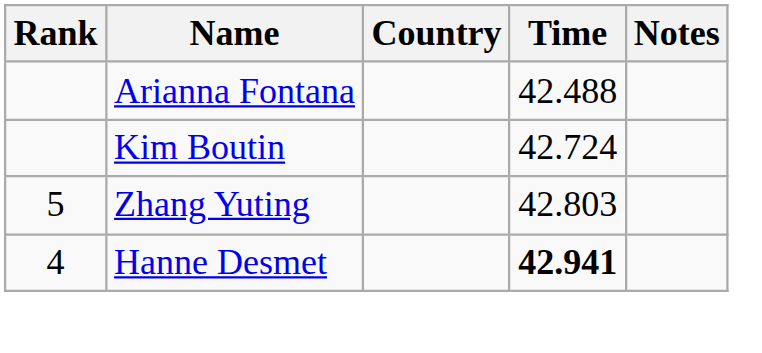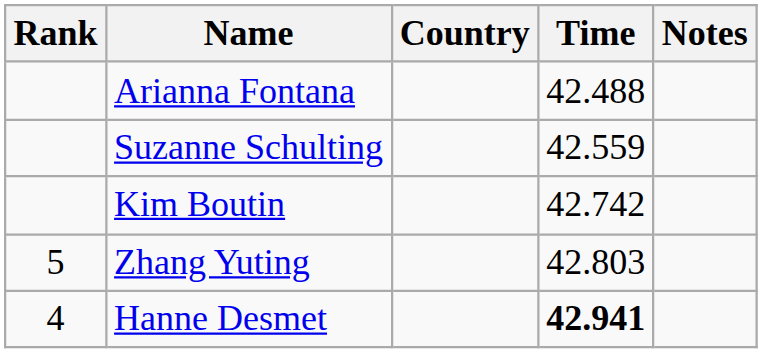 <table class="wikitable sortable" style="text-align:center">
 <tr>
 <th>Rank</th>
 <th>Name</th>
 <th>Country</th>
 <th>Time</th>
 <th>Notes</th>
 </tr>
 <tr>
 <td></td>
 <td align=left><a href='#'>Arianna Fontana</a></td>
 <td align=left></td>
 <td>42.488</td>
 <td></td>
 </tr>
 <tr>
 <td></td>
+<td align=left><a href='#'>Suzanne Schulting</a></td>
+<td align=left></td>
+<td>42.559</td>
+<td></td>
+</tr>
+<tr>
+<td></td>
 <td align=left><a href='#'>Kim Boutin</a></td>
 <td align=left></td>
-<td>42.724</td>
+<td>42.742</td>
 <td></td>
 </tr>
 <tr>
 <td>5</td>
 <td align=left><a href='#'>Zhang Yuting</a></td>
 <td align=left></td>
 <td>42.803</td>
 <td></td>
 </tr>
 <tr>
 <td>4</td>
 <td align=left><a href='#'>Hanne Desmet</a></td>
 <td align=left></td>
 <td><strong>42.941</strong></td>
 <td></td>
 </tr>
 </table>
